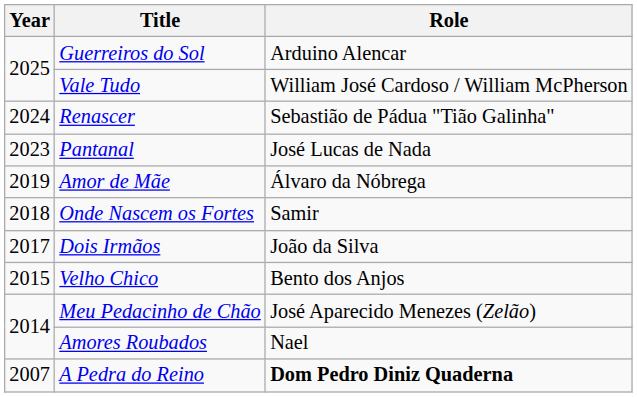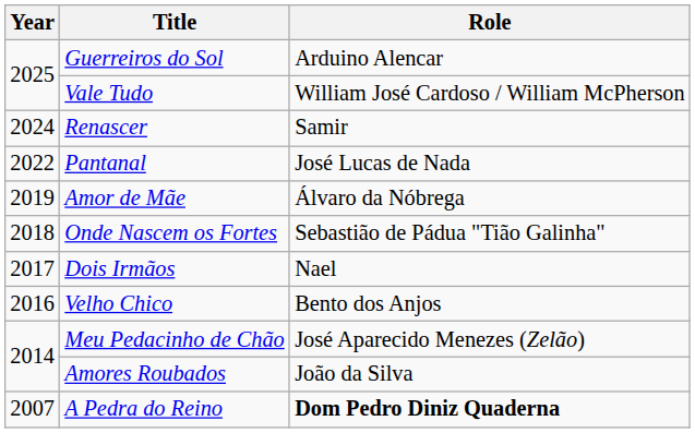 <table class="wikitable">
 <tr>
 <th>Year</th>
 <th>Title</th>
 <th>Role</th>
 </tr>
 <tr>
 <td rowspan="2">2025</td>
 <td><em><a href='#'>Guerreiros do Sol</a></em></td>
 <td>Arduino Alencar</td>
 </tr>
 <tr>
 <td><em><a href='#'>Vale Tudo</a></em></td>
 <td>William José Cardoso / William McPherson</td>
 </tr>
 <tr>
 <td>2024</td>
 <td><em><a href='#'>Renascer</a></em></td>
-<td>Sebastião de Pádua "Tião Galinha"</td>
+<td>Samir</td>
 </tr>
 <tr>
-<td>2023</td>
+<td>2022</td>
 <td><em><a href='#'>Pantanal</a></em></td>
 <td>José Lucas de Nada</td>
 </tr>
 <tr>
 <td>2019</td>
 <td><em><a href='#'>Amor de Mãe</a></em></td>
 <td>Álvaro da Nóbrega</td>
 </tr>
 <tr>
 <td>2018</td>
 <td><em><a href='#'>Onde Nascem os Fortes</a></em></td>
-<td>Samir</td>
+<td>Sebastião de Pádua "Tião Galinha"</td>
 </tr>
 <tr>
 <td>2017</td>
 <td><em><a href='#'>Dois Irmãos</a></em></td>
-<td>João da Silva</td>
+<td>Nael </td>
 </tr>
 <tr>
-<td>2015</td>
+<td>2016</td>
 <td><em><a href='#'>Velho Chico</a></em></td>
 <td>Bento dos Anjos </td>
 </tr>
 <tr>
 <td rowspan="2">2014</td>
 <td><em><a href='#'>Meu Pedacinho de Chão</a></em></td>
 <td>José Aparecido Menezes (<em>Zelão</em>)</td>
 </tr>
 <tr>
 <td><em><a href='#'>Amores Roubados</a></em></td>
-<td>Nael </td>
+<td>João da Silva</td>
 </tr>
 <tr>
 <td>2007</td>
 <td><em><a href='#'>A Pedra do Reino</a></em></td>
 <td><strong>Dom Pedro Diniz Quaderna</strong></td>
 </tr>
 </table>
